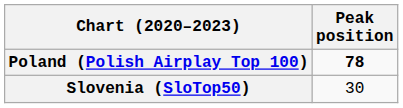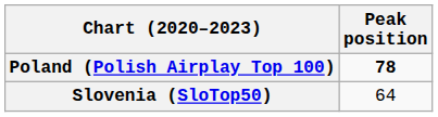 <table class="wikitable plainrowheaders" style="text-align:center">
 <tr>
 <th scope="col">Chart (2020–2023)</th>
 <th scope="col">Peak<br>position</th>
 </tr>
 <tr>
 <th scope="row">Poland (<a href='#'>Polish Airplay Top 100</a>)</th>
 <td><strong>78</strong></td>
 </tr>
 <tr>
 <th scope="row">Slovenia (<a href='#'>SloTop50</a>)</th>
-<td>30</td>
+<td>64</td>
 </tr>
 </table>
